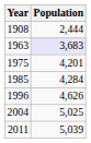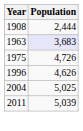 <table class="wikitable" style="line-height:1.1em;">
 <tr>
 <th>Year</th>
 <th>Population</th>
 </tr>
 <tr align="right">
 <td>1908</td>
 <td>2,444</td>
 </tr>
 <tr align="right">
 <td>1963</td>
 <td style="background: lavender;">3,683</td>
 </tr>
 <tr align="right">
 <td>1975</td>
-<td>4,201</td>
-</tr>
-<tr align="right">
-<td>1985</td>
-<td>4,284</td>
+<td>4,726</td>
 </tr>
 <tr align="right">
 <td>1996</td>
 <td>4,626</td>
 </tr>
 <tr align="right">
 <td>2004</td>
 <td>5,025</td>
 </tr>
 <tr align="right">
 <td>2011</td>
 <td>5,039</td>
 </tr>
 </table>
